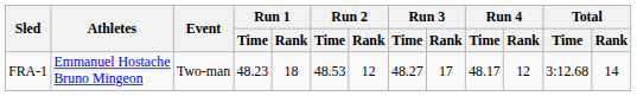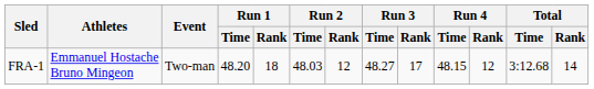 <table class="wikitable" border="1" style="font-size:90%">
 <tr>
 <th rowspan="2">Sled</th>
 <th rowspan="2">Athletes</th>
 <th rowspan="2">Event</th>
 <th colspan="2">Run 1</th>
 <th colspan="2">Run 2</th>
 <th colspan="2">Run 3</th>
 <th colspan="2">Run 4</th>
 <th colspan="2">Total</th>
 </tr>
 <tr>
 <th>Time</th>
 <th>Rank</th>
 <th>Time</th>
 <th>Rank</th>
 <th>Time</th>
 <th>Rank</th>
 <th>Time</th>
 <th>Rank</th>
 <th>Time</th>
 <th>Rank</th>
 </tr>
 <tr>
 <td align="center">FRA-1</td>
 <td><a href='#'>Emmanuel Hostache</a><br><a href='#'>Bruno Mingeon</a></td>
 <td>Two-man</td>
-<td align="center">48.23</td>
+<td align="center">48.20</td>
 <td align="center">18</td>
-<td align="center">48.53</td>
+<td align="center">48.03</td>
 <td align="center">12</td>
 <td align="center">48.27</td>
 <td align="center">17</td>
-<td align="center">48.17</td>
+<td align="center">48.15</td>
 <td align="center">12</td>
 <td align="center">3:12.68</td>
 <td align="center">14</td>
 </tr>
 </table>
